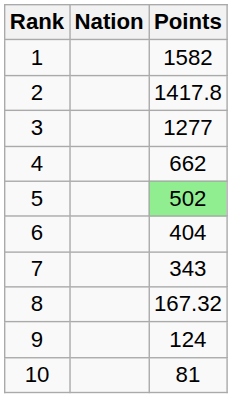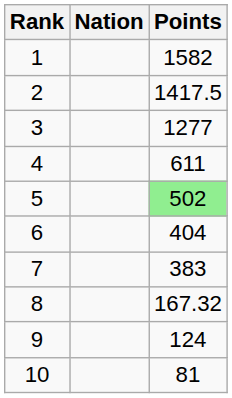 <table class="wikitable sortable">
 <tr>
 <th>Rank</th>
 <th>Nation</th>
 <th>Points</th>
 </tr>
 <tr>
 <td align=center>1</td>
 <td></td>
 <td align=center>1582</td>
 </tr>
 <tr>
 <td align=center>2</td>
 <td></td>
-<td align=center>1417.8</td>
+<td align=center>1417.5</td>
 </tr>
 <tr>
 <td align=center>3</td>
 <td></td>
 <td align=center>1277</td>
 </tr>
 <tr>
 <td align=center>4</td>
 <td></td>
-<td align=center>662</td>
+<td align=center>611</td>
 </tr>
 <tr>
 <td align=center>5</td>
 <td></td>
 <td align=center style="background: lightgreen;">502</td>
 </tr>
 <tr>
 <td align=center>6</td>
 <td></td>
 <td align=center>404</td>
 </tr>
 <tr>
 <td align=center>7</td>
 <td></td>
-<td align=center>343</td>
+<td align=center>383</td>
 </tr>
 <tr>
 <td align=center>8</td>
 <td></td>
 <td align=center>167.32</td>
 </tr>
 <tr>
 <td align=center>9</td>
 <td></td>
 <td align=center>124</td>
 </tr>
 <tr>
 <td align=center>10</td>
 <td></td>
 <td align=center>81</td>
 </tr>
 </table>
